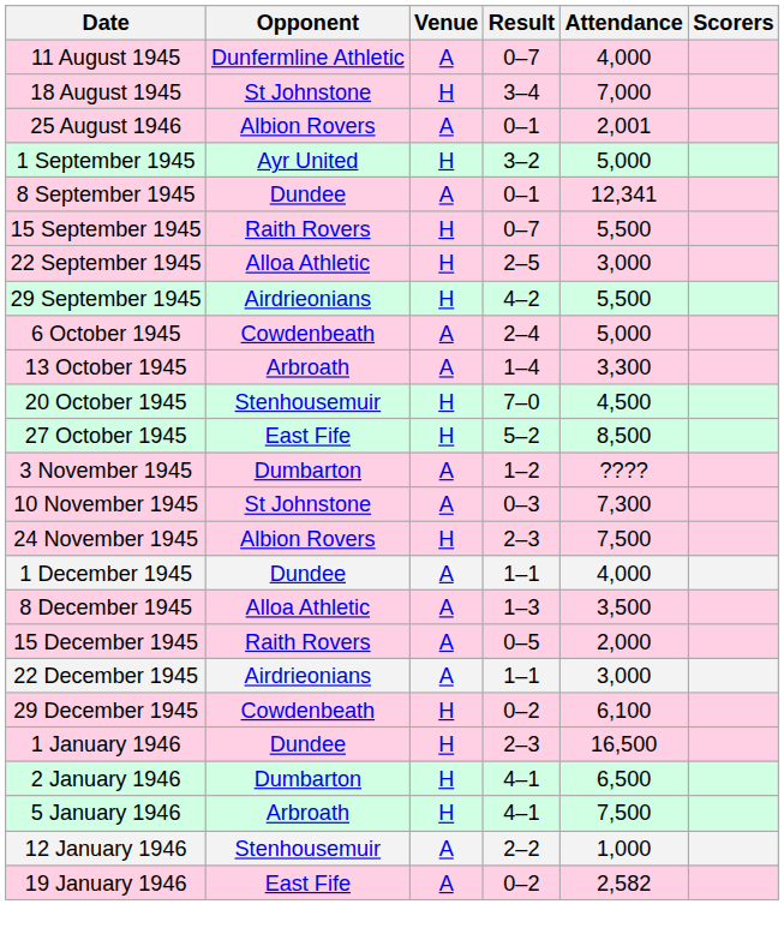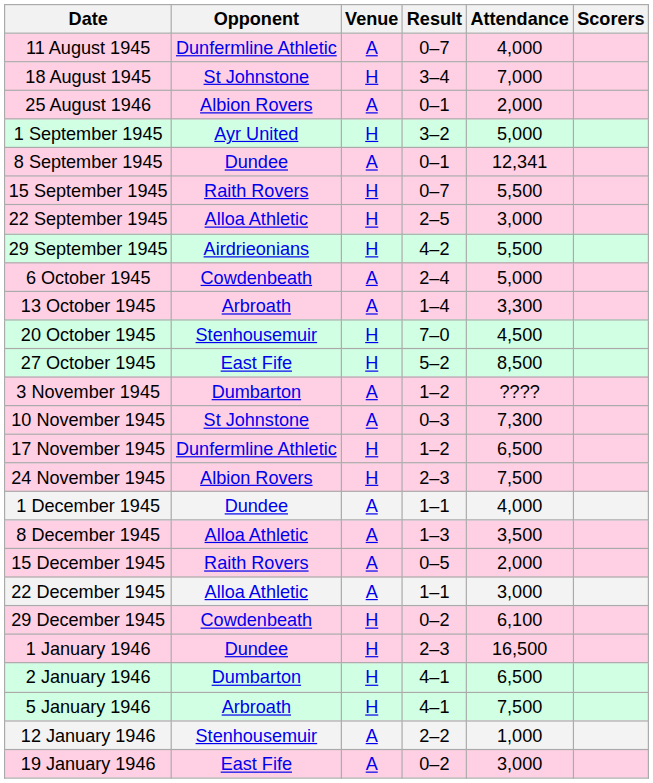 <table class="wikitable sortable" style="font-size:95%; text-align:center">
 <tr>
 <th>Date</th>
 <th>Opponent</th>
 <th>Venue</th>
 <th>Result</th>
 <th>Attendance</th>
 <th>Scorers</th>
 </tr>
 <tr bgcolor = "#ffd0e3">
 <td>11 August 1945</td>
 <td><a href='#'>Dunfermline Athletic</a></td>
 <td><a href='#'>A</a></td>
 <td>0–7</td>
 <td>4,000</td>
 <td></td>
 </tr>
 <tr bgcolor = "#ffd0e3">
 <td>18 August 1945</td>
 <td><a href='#'>St Johnstone</a></td>
 <td><a href='#'>H</a></td>
 <td>3–4</td>
 <td>7,000</td>
 <td></td>
 </tr>
 <tr bgcolor = "#ffd0e3">
 <td>25 August 1946</td>
 <td><a href='#'>Albion Rovers</a></td>
 <td><a href='#'>A</a></td>
 <td>0–1</td>
-<td>2,001</td>
+<td>2,000</td>
 <td></td>
 </tr>
 <tr bgcolor = "#d0ffe3">
 <td>1 September 1945</td>
 <td><a href='#'>Ayr United</a></td>
 <td><a href='#'>H</a></td>
 <td>3–2</td>
 <td>5,000</td>
 <td></td>
 </tr>
 <tr bgcolor = "#ffd0e3">
 <td>8 September 1945</td>
 <td><a href='#'>Dundee</a></td>
 <td><a href='#'>A</a></td>
 <td>0–1</td>
 <td>12,341</td>
 <td></td>
 </tr>
 <tr bgcolor = "#ffd0e3">
 <td>15 September 1945</td>
 <td><a href='#'>Raith Rovers</a></td>
 <td><a href='#'>H</a></td>
 <td>0–7</td>
 <td>5,500</td>
 <td></td>
 </tr>
 <tr bgcolor = "#ffd0e3">
 <td>22 September 1945</td>
 <td><a href='#'>Alloa Athletic</a></td>
 <td><a href='#'>H</a></td>
 <td>2–5</td>
 <td>3,000</td>
 <td></td>
 </tr>
 <tr bgcolor = "#d0ffe3">
 <td>29 September 1945</td>
 <td><a href='#'>Airdrieonians</a></td>
 <td><a href='#'>H</a></td>
 <td>4–2</td>
 <td>5,500</td>
 <td></td>
 </tr>
 <tr bgcolor = "#ffd0e3">
 <td>6 October 1945</td>
 <td><a href='#'>Cowdenbeath</a></td>
 <td><a href='#'>A</a></td>
 <td>2–4</td>
 <td>5,000</td>
 <td></td>
 </tr>
 <tr bgcolor = "#ffd0e3">
 <td>13 October 1945</td>
 <td><a href='#'>Arbroath</a></td>
 <td><a href='#'>A</a></td>
 <td>1–4</td>
 <td>3,300</td>
 <td></td>
 </tr>
 <tr bgcolor = "#d0ffe3">
 <td>20 October 1945</td>
 <td><a href='#'>Stenhousemuir</a></td>
 <td><a href='#'>H</a></td>
 <td>7–0</td>
 <td>4,500</td>
 <td></td>
 </tr>
 <tr bgcolor = "#d0ffe3">
 <td>27 October 1945</td>
 <td><a href='#'>East Fife</a></td>
 <td><a href='#'>H</a></td>
 <td>5–2</td>
 <td>8,500</td>
 <td></td>
 </tr>
 <tr bgcolor = "#ffd0e3">
 <td>3 November 1945</td>
 <td><a href='#'>Dumbarton</a></td>
 <td><a href='#'>A</a></td>
 <td>1–2</td>
 <td>????</td>
 <td></td>
 </tr>
 <tr bgcolor = "#ffd0e3">
 <td>10 November 1945</td>
 <td><a href='#'>St Johnstone</a></td>
 <td><a href='#'>A</a></td>
 <td>0–3</td>
 <td>7,300</td>
 <td></td>
 </tr>
 <tr bgcolor = "#ffd0e3">
+<td>17 November 1945</td>
+<td><a href='#'>Dunfermline Athletic</a></td>
+<td><a href='#'>H</a></td>
+<td>1–2</td>
+<td>6,500</td>
+<td></td>
+</tr>
+<tr bgcolor = "#ffd0e3">
 <td>24 November 1945</td>
 <td><a href='#'>Albion Rovers</a></td>
 <td><a href='#'>H</a></td>
 <td>2–3</td>
 <td>7,500</td>
 <td></td>
 </tr>
 <tr bgcolor = "#f3f3f3">
 <td>1 December 1945</td>
 <td><a href='#'>Dundee</a></td>
 <td><a href='#'>A</a></td>
 <td>1–1</td>
 <td>4,000</td>
 <td></td>
 </tr>
 <tr bgcolor = "#ffd0e3">
 <td>8 December 1945</td>
 <td><a href='#'>Alloa Athletic</a></td>
 <td><a href='#'>A</a></td>
 <td>1–3</td>
 <td>3,500</td>
 <td></td>
 </tr>
 <tr bgcolor = "#ffd0e3">
 <td>15 December 1945</td>
 <td><a href='#'>Raith Rovers</a></td>
 <td><a href='#'>A</a></td>
 <td>0–5</td>
 <td>2,000</td>
 <td></td>
 </tr>
 <tr bgcolor = "#f3f3f3">
 <td>22 December 1945</td>
-<td><a href='#'>Airdrieonians</a></td>
+<td><a href='#'>Alloa Athletic</a></td>
 <td><a href='#'>A</a></td>
 <td>1–1</td>
 <td>3,000</td>
 <td></td>
 </tr>
 <tr bgcolor = "#ffd0e3">
 <td>29 December 1945</td>
 <td><a href='#'>Cowdenbeath</a></td>
 <td><a href='#'>H</a></td>
 <td>0–2</td>
 <td>6,100</td>
 <td></td>
 </tr>
 <tr bgcolor = "#ffd0e3">
 <td>1 January 1946</td>
 <td><a href='#'>Dundee</a></td>
 <td><a href='#'>H</a></td>
 <td>2–3</td>
 <td>16,500</td>
 <td></td>
 </tr>
 <tr bgcolor = "#d0ffe3">
 <td>2 January 1946</td>
 <td><a href='#'>Dumbarton</a></td>
 <td><a href='#'>H</a></td>
 <td>4–1</td>
 <td>6,500</td>
 <td></td>
 </tr>
 <tr bgcolor = "#d0ffe3">
 <td>5 January 1946</td>
 <td><a href='#'>Arbroath</a></td>
 <td><a href='#'>H</a></td>
 <td>4–1</td>
 <td>7,500</td>
 <td></td>
 </tr>
 <tr bgcolor = "#f3f3f3">
 <td>12 January 1946</td>
 <td><a href='#'>Stenhousemuir</a></td>
 <td><a href='#'>A</a></td>
 <td>2–2</td>
 <td>1,000</td>
 <td></td>
 </tr>
 <tr bgcolor = "#ffd0e3">
 <td>19 January 1946</td>
 <td><a href='#'>East Fife</a></td>
 <td><a href='#'>A</a></td>
 <td>0–2</td>
-<td>2,582</td>
+<td>3,000</td>
 <td></td>
 </tr>
 </table>
